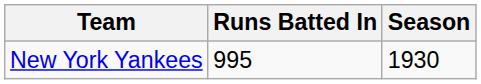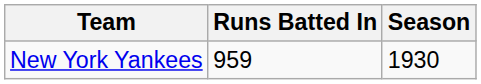 <table class="wikitable">
 <tr>
 <th>Team</th>
 <th>Runs Batted In</th>
 <th>Season</th>
 </tr>
 <tr>
 <td><a href='#'>New York Yankees</a></td>
-<td>995</td>
+<td>959</td>
 <td>1930</td>
 </tr>
 </table>
